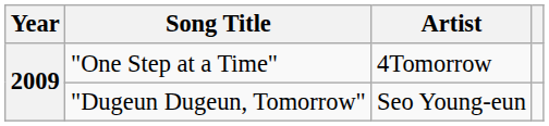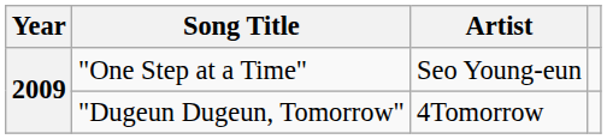 <table class="wikitable plainrowheaders sortable">
 <tr>
 <th scope="col">Year</th>
 <th scope="col">Song Title</th>
 <th scope="col">Artist</th>
 <th scope="col" class="unsortable"></th>
 </tr>
 <tr>
 <th scope="row" rowspan="2">2009</th>
 <td>"One Step at a Time"</td>
-<td>4Tomorrow</td>
+<td>Seo Young-eun</td>
 <td style="text-align:center"></td>
 </tr>
 <tr>
 <td>"Dugeun Dugeun, Tomorrow"</td>
-<td>Seo Young-eun</td>
+<td>4Tomorrow</td>
 <td></td>
 </tr>
 </table>
